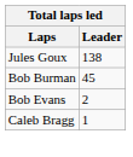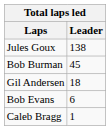 <table class="wikitable">
 <tr>
 <th colspan=2>Total laps led</th>
 </tr>
 <tr>
 <th>Laps</th>
 <th>Leader</th>
 </tr>
 <tr>
 <td>Jules Goux</td>
 <td>138</td>
 </tr>
 <tr>
 <td>Bob Burman</td>
 <td>45</td>
 </tr>
 <tr>
+<td>Gil Andersen</td>
+<td>18</td>
+</tr>
+<tr>
 <td>Bob Evans</td>
-<td>2</td>
+<td>6</td>
 </tr>
 <tr>
 <td>Caleb Bragg</td>
 <td>1</td>
 </tr>
 </table>
